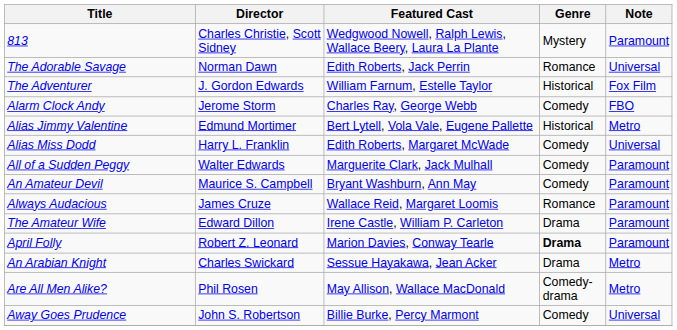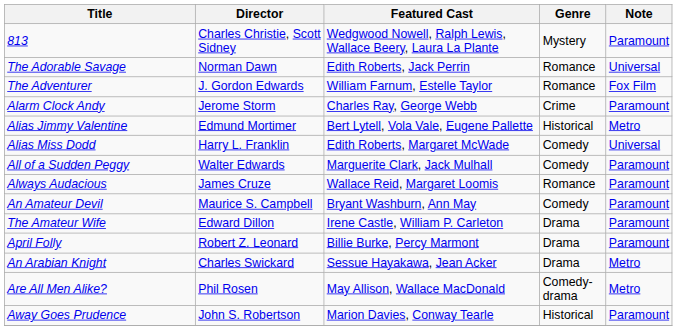 <table class="wikitable">
 <tr>
 <th style="width:30%;">Title</th>
 <th style="width:20%;">Director</th>
 <th style="width:34%;">Featured Cast</th>
 <th style="width:10%;">Genre</th>
 <th style="width:10%;">Note</th>
 </tr>
 <tr>
 <td><em><a href='#'>813</a></em></td>
 <td><a href='#'>Charles Christie</a>, <a href='#'>Scott Sidney</a></td>
 <td><a href='#'>Wedgwood Nowell</a>, <a href='#'>Ralph Lewis</a>, <a href='#'>Wallace Beery</a>, <a href='#'>Laura La Plante</a></td>
 <td>Mystery</td>
 <td><a href='#'>Paramount</a></td>
 </tr>
 <tr>
 <td><em><a href='#'>The Adorable Savage</a></em></td>
 <td><a href='#'>Norman Dawn</a></td>
 <td><a href='#'>Edith Roberts</a>, <a href='#'>Jack Perrin</a></td>
 <td>Romance</td>
 <td><a href='#'>Universal</a></td>
 </tr>
 <tr>
 <td><em><a href='#'>The Adventurer</a></em></td>
 <td><a href='#'>J. Gordon Edwards</a></td>
 <td><a href='#'>William Farnum</a>, <a href='#'>Estelle Taylor</a></td>
-<td>Historical</td>
+<td>Romance</td>
 <td><a href='#'>Fox Film</a></td>
 </tr>
 <tr>
 <td><em><a href='#'>Alarm Clock Andy</a></em></td>
 <td><a href='#'>Jerome Storm</a></td>
 <td><a href='#'>Charles Ray</a>, <a href='#'>George Webb</a></td>
-<td>Comedy</td>
-<td><a href='#'>FBO</a></td>
+<td>Crime</td>
+<td><a href='#'>Paramount</a></td>
 </tr>
 <tr>
 <td><em><a href='#'>Alias Jimmy Valentine</a></em></td>
 <td><a href='#'>Edmund Mortimer</a></td>
 <td><a href='#'>Bert Lytell</a>, <a href='#'>Vola Vale</a>, <a href='#'>Eugene Pallette</a></td>
 <td>Historical</td>
 <td><a href='#'>Metro</a></td>
 </tr>
 <tr>
 <td><em><a href='#'>Alias Miss Dodd</a></em></td>
 <td><a href='#'>Harry L. Franklin</a></td>
 <td><a href='#'>Edith Roberts</a>, <a href='#'>Margaret McWade</a></td>
 <td>Comedy</td>
 <td><a href='#'>Universal</a></td>
 </tr>
 <tr>
 <td><em><a href='#'>All of a Sudden Peggy</a></em></td>
 <td><a href='#'>Walter Edwards</a></td>
 <td><a href='#'>Marguerite Clark</a>, <a href='#'>Jack Mulhall</a></td>
 <td>Comedy</td>
 <td><a href='#'>Paramount</a></td>
 </tr>
 <tr>
+<td><em><a href='#'>Always Audacious</a></em></td>
+<td><a href='#'>James Cruze</a></td>
+<td><a href='#'>Wallace Reid</a>, <a href='#'>Margaret Loomis</a></td>
+<td>Romance</td>
+<td><a href='#'>Paramount</a></td>
+</tr>
+<tr>
 <td><em><a href='#'>An Amateur Devil</a></em></td>
 <td><a href='#'>Maurice S. Campbell</a></td>
 <td><a href='#'>Bryant Washburn</a>, <a href='#'>Ann May</a></td>
 <td>Comedy</td>
-<td><a href='#'>Paramount</a></td>
-</tr>
-<tr>
-<td><em><a href='#'>Always Audacious</a></em></td>
-<td><a href='#'>James Cruze</a></td>
-<td><a href='#'>Wallace Reid</a>, <a href='#'>Margaret Loomis</a></td>
-<td>Romance</td>
 <td><a href='#'>Paramount</a></td>
 </tr>
 <tr>
 <td><em><a href='#'>The Amateur Wife</a></em></td>
 <td><a href='#'>Edward Dillon</a></td>
 <td><a href='#'>Irene Castle</a>, <a href='#'>William P. Carleton</a></td>
 <td>Drama</td>
 <td><a href='#'>Paramount</a></td>
 </tr>
 <tr>
 <td><em><a href='#'>April Folly</a></em></td>
 <td><a href='#'>Robert Z. Leonard</a></td>
-<td><a href='#'>Marion Davies</a>, <a href='#'>Conway Tearle</a></td>
-<td><strong>Drama</strong></td>
+<td><a href='#'>Billie Burke</a>, <a href='#'>Percy Marmont</a></td>
+<td>Drama</td>
 <td><a href='#'>Paramount</a></td>
 </tr>
 <tr>
 <td><em><a href='#'>An Arabian Knight</a></em></td>
 <td><a href='#'>Charles Swickard</a></td>
 <td><a href='#'>Sessue Hayakawa</a>, <a href='#'>Jean Acker</a></td>
 <td>Drama</td>
 <td><a href='#'>Metro</a></td>
 </tr>
 <tr>
 <td><em><a href='#'>Are All Men Alike?</a></em></td>
 <td><a href='#'>Phil Rosen</a></td>
 <td><a href='#'>May Allison</a>, <a href='#'>Wallace MacDonald</a></td>
 <td>Comedy-drama</td>
 <td><a href='#'>Metro</a></td>
 </tr>
 <tr>
 <td><em><a href='#'>Away Goes Prudence</a></em></td>
 <td><a href='#'>John S. Robertson</a></td>
-<td><a href='#'>Billie Burke</a>, <a href='#'>Percy Marmont</a></td>
-<td>Comedy</td>
-<td><a href='#'>Universal</a></td>
+<td><a href='#'>Marion Davies</a>, <a href='#'>Conway Tearle</a></td>
+<td>Historical</td>
+<td><a href='#'>Paramount</a></td>
 </tr>
 <tr>
 </tr>
 </table>
